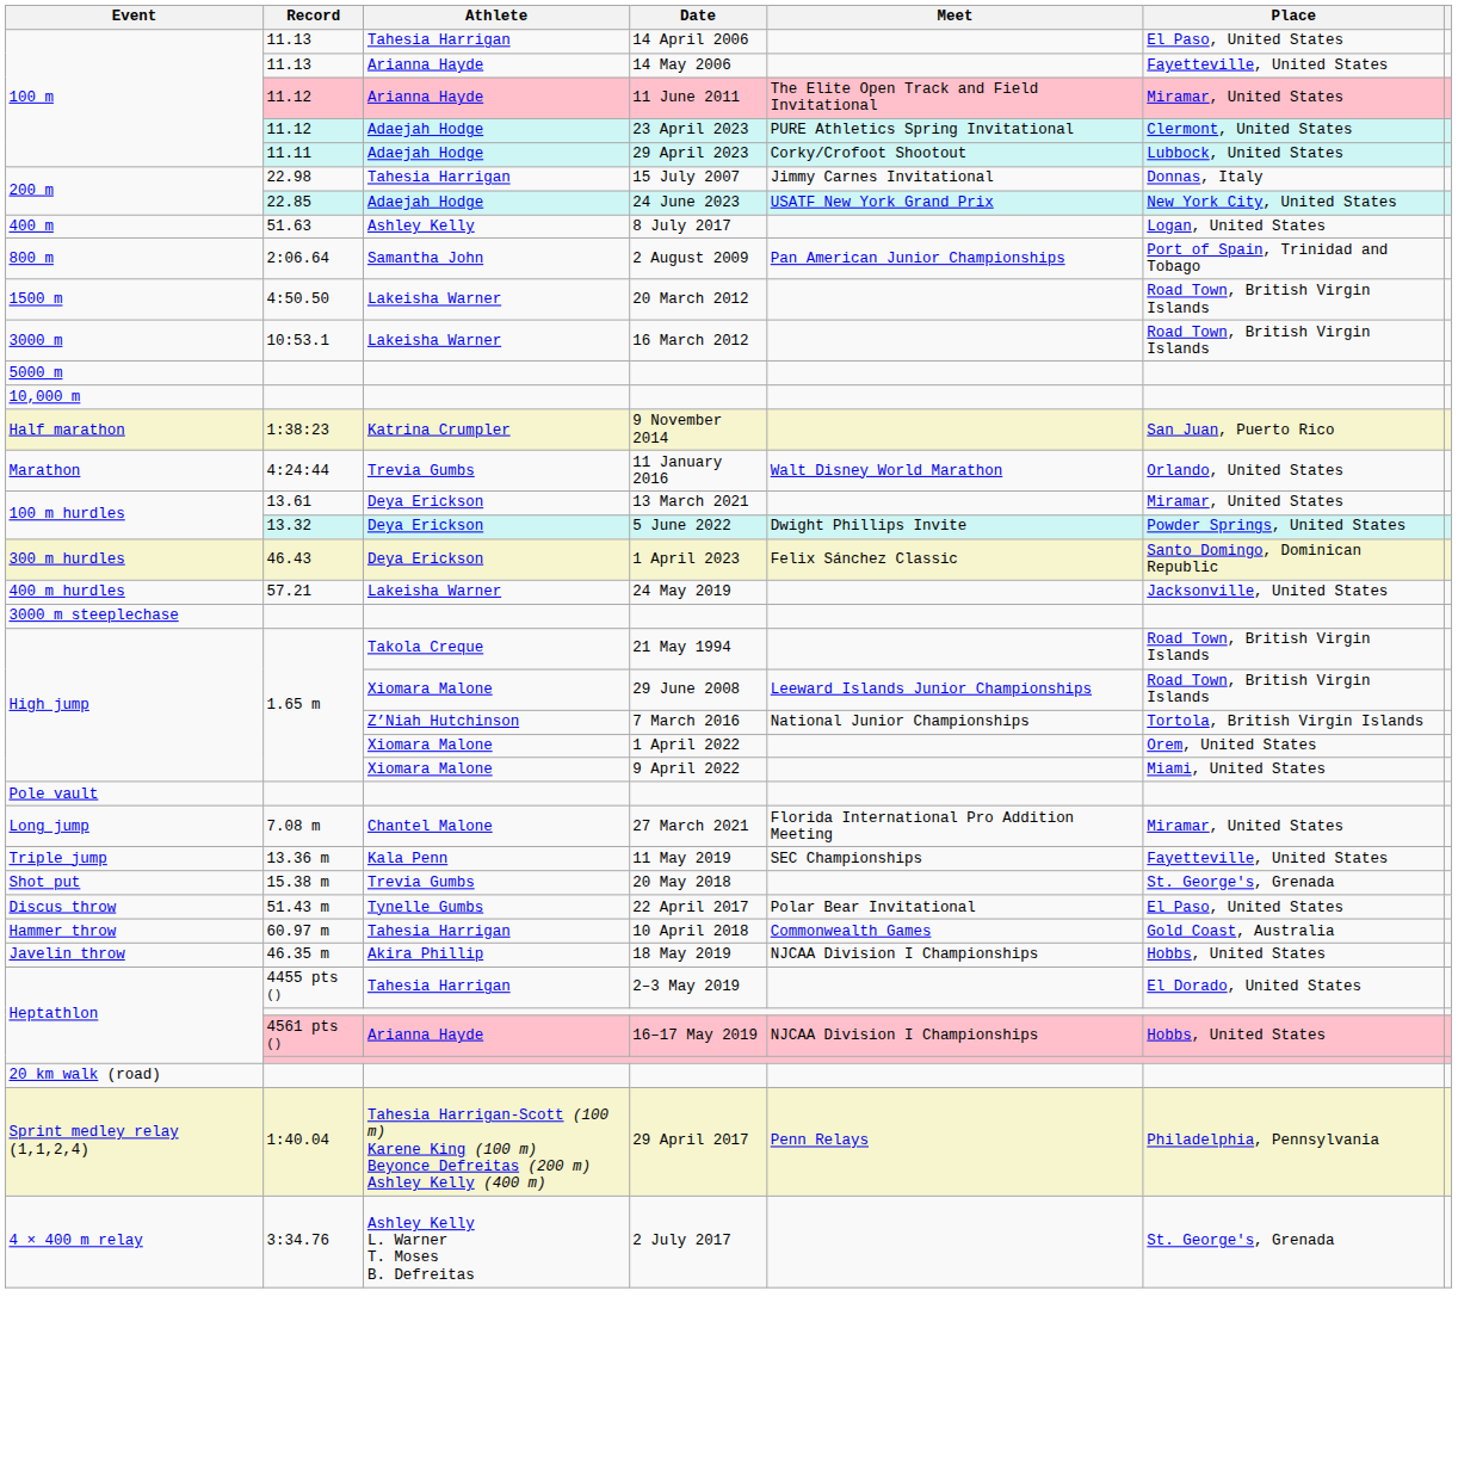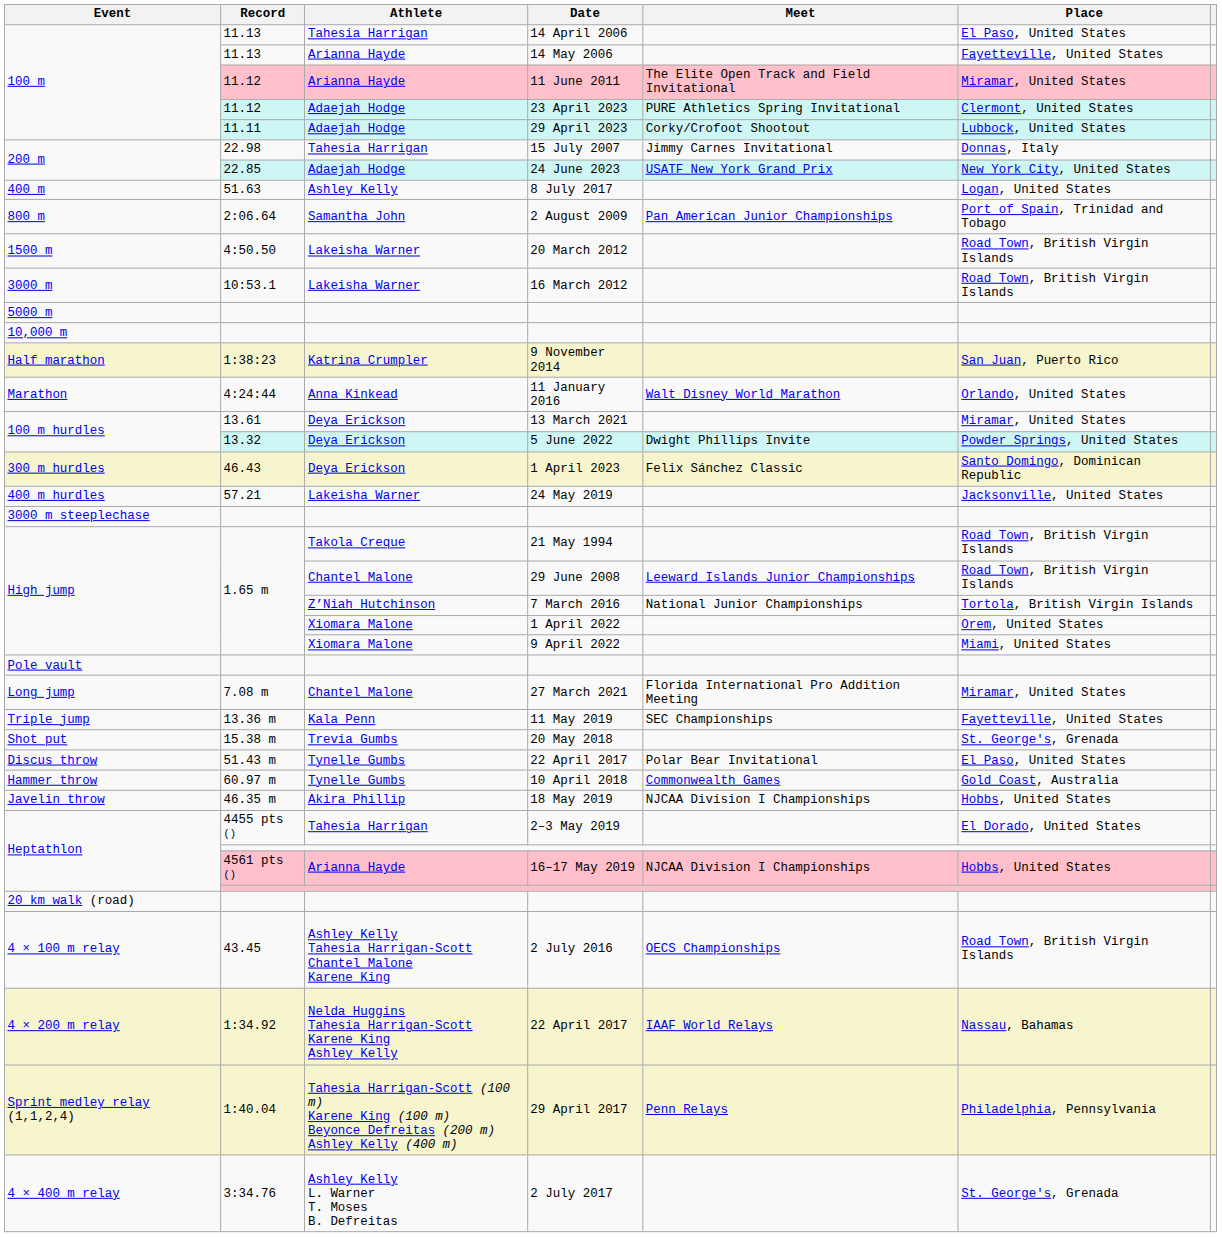 <table class="wikitable" style="font-size:95%; width: 95%;">
 <tr>
 <th>Event</th>
 <th>Record</th>
 <th>Athlete</th>
 <th>Date</th>
 <th>Meet</th>
 <th>Place</th>
 <th></th>
 </tr>
 <tr>
 <td rowspan=5><a href='#'>100 m</a></td>
 <td>11.13 </td>
 <td><a href='#'>Tahesia Harrigan</a></td>
 <td>14 April 2006</td>
 <td></td>
 <td><a href='#'>El Paso</a>, United States</td>
 <td></td>
 </tr>
 <tr>
 <td>11.13 </td>
 <td><a href='#'>Arianna Hayde</a></td>
 <td>14 May 2006</td>
 <td></td>
 <td><a href='#'>Fayetteville</a>, United States</td>
 <td></td>
 </tr>
 <tr style="background:pink">
 <td>11.12 </td>
 <td><a href='#'>Arianna Hayde</a></td>
 <td>11 June 2011</td>
 <td>The Elite Open Track and Field Invitational</td>
 <td><a href='#'>Miramar</a>, United States</td>
 <td></td>
 </tr>
 <tr bgcolor=#CEF6F5>
 <td>11.12 </td>
 <td><a href='#'>Adaejah Hodge</a></td>
 <td>23 April 2023</td>
 <td>PURE Athletics Spring Invitational</td>
 <td><a href='#'>Clermont</a>, United States</td>
 <td></td>
 </tr>
 <tr bgcolor=#CEF6F5>
 <td>11.11 </td>
 <td><a href='#'>Adaejah Hodge</a></td>
 <td>29 April 2023</td>
 <td>Corky/Crofoot Shootout</td>
 <td><a href='#'>Lubbock</a>, United States</td>
 <td></td>
 </tr>
 <tr>
 <td rowspan=2><a href='#'>200 m</a></td>
 <td>22.98 </td>
 <td><a href='#'>Tahesia Harrigan</a></td>
 <td>15 July 2007</td>
 <td>Jimmy Carnes Invitational</td>
 <td><a href='#'>Donnas</a>, Italy</td>
 <td></td>
 </tr>
 <tr bgcolor=#CEF6F5>
 <td>22.85 </td>
 <td><a href='#'>Adaejah Hodge</a></td>
 <td>24 June 2023</td>
 <td><a href='#'>USATF New York Grand Prix</a></td>
 <td><a href='#'>New York City</a>, United States</td>
 <td></td>
 </tr>
 <tr>
 <td><a href='#'>400 m</a></td>
 <td>51.63</td>
 <td><a href='#'>Ashley Kelly</a></td>
 <td>8 July 2017</td>
 <td></td>
 <td><a href='#'>Logan</a>, United States</td>
 <td></td>
 </tr>
 <tr>
 <td><a href='#'>800 m</a></td>
 <td>2:06.64</td>
 <td><a href='#'>Samantha John</a></td>
 <td>2 August 2009</td>
 <td><a href='#'>Pan American Junior Championships</a></td>
 <td><a href='#'>Port of Spain</a>, Trinidad and Tobago</td>
 <td></td>
 </tr>
 <tr>
 <td><a href='#'>1500 m</a></td>
 <td>4:50.50</td>
 <td><a href='#'>Lakeisha Warner</a></td>
 <td>20 March 2012</td>
 <td></td>
 <td><a href='#'>Road Town</a>, British Virgin Islands</td>
 <td></td>
 </tr>
 <tr>
 <td><a href='#'>3000 m</a></td>
 <td>10:53.1 </td>
 <td><a href='#'>Lakeisha Warner</a></td>
 <td>16 March 2012</td>
 <td></td>
 <td><a href='#'>Road Town</a>, British Virgin Islands</td>
 <td></td>
 </tr>
 <tr>
 <td><a href='#'>5000 m</a></td>
 <td></td>
 <td></td>
 <td></td>
 <td></td>
 <td></td>
 <td></td>
 </tr>
 <tr>
 <td><a href='#'>10,000 m</a></td>
 <td></td>
 <td></td>
 <td></td>
 <td></td>
 <td></td>
 <td></td>
 </tr>
 <tr style="background:#f6F5CE;">
 <td><a href='#'>Half marathon</a></td>
 <td>1:38:23</td>
 <td><a href='#'>Katrina Crumpler</a></td>
 <td>9 November 2014</td>
 <td></td>
 <td><a href='#'>San Juan</a>, Puerto Rico</td>
 <td></td>
 </tr>
 <tr>
 <td><a href='#'>Marathon</a></td>
 <td>4:24:44</td>
-<td><a href='#'>Trevia Gumbs</a></td>
+<td><a href='#'>Anna Kinkead</a></td>
 <td>11 January 2016</td>
 <td><a href='#'>Walt Disney World Marathon</a></td>
 <td><a href='#'>Orlando</a>, United States</td>
 <td></td>
 </tr>
 <tr>
 <td rowspan=2><a href='#'>100 m hurdles</a></td>
 <td>13.61 </td>
 <td><a href='#'>Deya Erickson</a></td>
 <td>13 March 2021</td>
 <td></td>
 <td><a href='#'>Miramar</a>, United States</td>
 <td></td>
 </tr>
 <tr bgcolor=#CEF6F5>
 <td>13.32 </td>
 <td><a href='#'>Deya Erickson</a></td>
 <td>5 June 2022</td>
 <td>Dwight Phillips Invite</td>
 <td><a href='#'>Powder Springs</a>, United States</td>
 <td></td>
 </tr>
 <tr style="background:#f6F5CE;">
 <td><a href='#'>300 m hurdles</a></td>
 <td>46.43</td>
 <td><a href='#'>Deya Erickson</a></td>
 <td>1 April 2023</td>
 <td>Felix Sánchez Classic</td>
 <td><a href='#'>Santo Domingo</a>, Dominican Republic</td>
 <td></td>
 </tr>
 <tr>
 <td><a href='#'>400 m hurdles</a></td>
 <td>57.21</td>
 <td><a href='#'>Lakeisha Warner</a></td>
 <td>24 May 2019</td>
 <td></td>
 <td><a href='#'>Jacksonville</a>, United States</td>
 <td></td>
 </tr>
 <tr>
 <td><a href='#'>3000 m steeplechase</a></td>
 <td></td>
 <td></td>
 <td></td>
 <td></td>
 <td></td>
 <td></td>
 </tr>
 <tr>
 <td rowspan=5><a href='#'>High jump</a></td>
 <td rowspan=5>1.65 m</td>
 <td><a href='#'>Takola Creque</a></td>
 <td>21 May 1994</td>
 <td></td>
 <td><a href='#'>Road Town</a>, British Virgin Islands</td>
 <td></td>
 </tr>
 <tr>
-<td><a href='#'>Xiomara Malone</a></td>
+<td><a href='#'>Chantel Malone</a></td>
 <td>29 June 2008</td>
 <td><a href='#'>Leeward Islands Junior Championships</a></td>
 <td><a href='#'>Road Town</a>, British Virgin Islands</td>
 <td></td>
 </tr>
 <tr>
 <td><a href='#'>Z’Niah Hutchinson</a></td>
 <td>7 March 2016</td>
 <td>National Junior Championships</td>
 <td><a href='#'>Tortola</a>, British Virgin Islands</td>
 <td></td>
 </tr>
 <tr>
 <td><a href='#'>Xiomara Malone</a></td>
 <td>1 April 2022</td>
 <td></td>
 <td><a href='#'>Orem</a>, United States</td>
 <td></td>
 </tr>
 <tr>
 <td><a href='#'>Xiomara Malone</a></td>
 <td>9 April 2022</td>
 <td></td>
 <td><a href='#'>Miami</a>, United States</td>
 <td></td>
 </tr>
 <tr>
 <td><a href='#'>Pole vault</a></td>
 <td></td>
 <td></td>
 <td></td>
 <td></td>
 <td></td>
 <td></td>
 </tr>
 <tr>
 <td><a href='#'>Long jump</a></td>
 <td>7.08 m </td>
 <td><a href='#'>Chantel Malone</a></td>
 <td>27 March 2021</td>
 <td>Florida International Pro Addition Meeting</td>
 <td><a href='#'>Miramar</a>, United States</td>
 <td></td>
 </tr>
 <tr>
 <td><a href='#'>Triple jump</a></td>
 <td>13.36 m </td>
 <td><a href='#'>Kala Penn</a></td>
 <td>11 May 2019</td>
 <td>SEC Championships</td>
 <td><a href='#'>Fayetteville</a>, United States</td>
 <td></td>
 </tr>
 <tr>
 <td><a href='#'>Shot put</a></td>
 <td>15.38 m</td>
 <td><a href='#'>Trevia Gumbs</a></td>
 <td>20 May 2018</td>
 <td></td>
 <td><a href='#'>St. George's</a>, Grenada</td>
 <td></td>
 </tr>
 <tr>
 <td><a href='#'>Discus throw</a></td>
 <td>51.43 m</td>
 <td><a href='#'>Tynelle Gumbs</a></td>
 <td>22 April 2017</td>
 <td>Polar Bear Invitational</td>
 <td><a href='#'>El Paso</a>, United States</td>
 <td></td>
 </tr>
 <tr>
 <td><a href='#'>Hammer throw</a></td>
 <td>60.97 m</td>
-<td><a href='#'>Tahesia Harrigan</a></td>
+<td><a href='#'>Tynelle Gumbs</a></td>
 <td>10 April 2018</td>
 <td><a href='#'>Commonwealth Games</a></td>
 <td><a href='#'>Gold Coast</a>, Australia</td>
 <td></td>
 </tr>
 <tr>
 <td><a href='#'>Javelin throw</a></td>
 <td>46.35 m</td>
 <td><a href='#'>Akira Phillip</a></td>
 <td>18 May 2019</td>
 <td>NJCAA Division I Championships</td>
 <td><a href='#'>Hobbs</a>, United States</td>
 <td></td>
 </tr>
 <tr>
 <td rowspan=4><a href='#'>Heptathlon</a></td>
 <td>4455 pts <small>()</small></td>
 <td><a href='#'>Tahesia Harrigan</a></td>
 <td>2–3 May 2019</td>
 <td></td>
 <td><a href='#'>El Dorado</a>, United States</td>
 <td></td>
 </tr>
 <tr>
 <td colspan=5></td>
 <td></td>
 </tr>
 <tr style="background:pink">
 <td>4561 pts <small>()</small></td>
 <td><a href='#'>Arianna Hayde</a></td>
 <td>16–17 May 2019</td>
 <td>NJCAA Division I Championships</td>
 <td><a href='#'>Hobbs</a>, United States</td>
 <td></td>
 </tr>
 <tr style="background:pink">
 <td colspan=5></td>
 <td></td>
 </tr>
 <tr>
 <td><a href='#'>20 km walk</a> (road)</td>
 <td></td>
 <td></td>
 <td></td>
 <td></td>
 <td></td>
 <td></td>
 </tr>
+<tr>
+<td><a href='#'>4 × 100 m relay</a></td>
+<td>43.45</td>
+<td><br><a href='#'>Ashley Kelly</a><br><a href='#'>Tahesia Harrigan-Scott</a><br><a href='#'>Chantel Malone</a><br><a href='#'>Karene King</a></td>
+<td>2 July 2016</td>
+<td><a href='#'>OECS Championships</a></td>
+<td><a href='#'>Road Town</a>, British Virgin Islands</td>
+<td></td>
+</tr>
+<tr style="background:#f6F5CE;">
+<td><a href='#'>4 × 200 m relay</a></td>
+<td>1:34.92</td>
+<td><br><a href='#'>Nelda Huggins</a><br><a href='#'>Tahesia Harrigan-Scott</a><br><a href='#'>Karene King</a><br><a href='#'>Ashley Kelly</a></td>
+<td>22 April 2017</td>
+<td><a href='#'>IAAF World Relays</a></td>
+<td><a href='#'>Nassau</a>, Bahamas</td>
+<td></td>
+</tr>
 <tr style="background:#f6F5CE;">
 <td><a href='#'>Sprint medley relay</a> (1,1,2,4)</td>
 <td>1:40.04</td>
 <td><br><a href='#'>Tahesia Harrigan-Scott</a> <em>(100 m)</em><br><a href='#'>Karene King</a> <em>(100 m)</em><br><a href='#'>Beyonce Defreitas</a> <em>(200 m)</em><br><a href='#'>Ashley Kelly</a> <em>(400 m)</em></td>
 <td>29 April 2017</td>
 <td><a href='#'>Penn Relays</a></td>
 <td><a href='#'>Philadelphia</a>, Pennsylvania</td>
 <td></td>
 </tr>
 <tr>
 <td><a href='#'>4 × 400 m relay</a></td>
 <td>3:34.76</td>
 <td><br><a href='#'>Ashley Kelly</a><br>L. Warner<br>T. Moses<br>B. Defreitas</td>
 <td>2 July 2017</td>
 <td></td>
 <td><a href='#'>St. George's</a>, Grenada</td>
 <td></td>
 </tr>
 </table>
